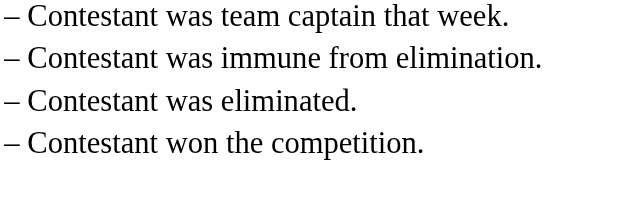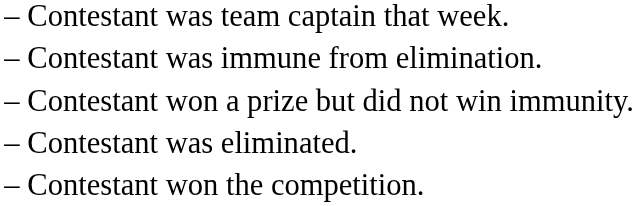 <table>
 <tr>
 <td> –</td>
 <td>Contestant was team captain that week.</td>
 </tr>
 <tr>
 <td> –</td>
 <td>Contestant was immune from elimination.</td>
+</tr>
+<tr>
+<td> –</td>
+<td>Contestant won a prize but did not win immunity.</td>
 </tr>
 <tr>
 <td> –</td>
 <td>Contestant was eliminated.</td>
 </tr>
 <tr>
 <td> –</td>
 <td>Contestant won the competition.</td>
 </tr>
 <tr>
 </tr>
 </table>
